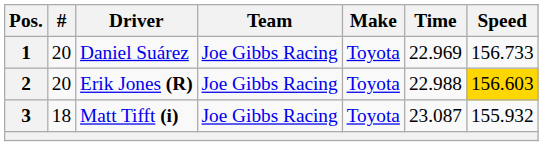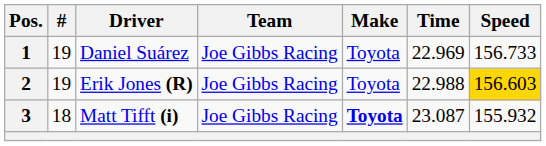 <table class="wikitable" style="font-size:95%">
 <tr>
 <th>Pos.</th>
 <th>#</th>
 <th>Driver</th>
 <th>Team</th>
 <th>Make</th>
 <th>Time</th>
 <th>Speed</th>
 </tr>
 <tr>
 <th>1</th>
-<td>20</td>
+<td>19</td>
 <td><a href='#'>Daniel Suárez</a></td>
 <td><a href='#'>Joe Gibbs Racing</a></td>
 <td><a href='#'>Toyota</a></td>
 <td>22.969</td>
 <td>156.733</td>
 </tr>
 <tr>
 <th>2</th>
-<td>20</td>
+<td>19</td>
 <td><a href='#'>Erik Jones</a> <strong>(R)</strong></td>
 <td><a href='#'>Joe Gibbs Racing</a></td>
 <td><a href='#'>Toyota</a></td>
 <td>22.988</td>
 <td style="background: gold;">156.603</td>
 </tr>
 <tr>
 <th>3</th>
 <td>18</td>
 <td><a href='#'>Matt Tifft</a> <strong>(i)</strong></td>
 <td><a href='#'>Joe Gibbs Racing</a></td>
-<td><a href='#'>Toyota</a></td>
+<td><strong><a href='#'>Toyota</a></strong></td>
 <td>23.087</td>
 <td>155.932</td>
 </tr>
 <tr>
 <th colspan="7"></th>
 </tr>
 </table>
